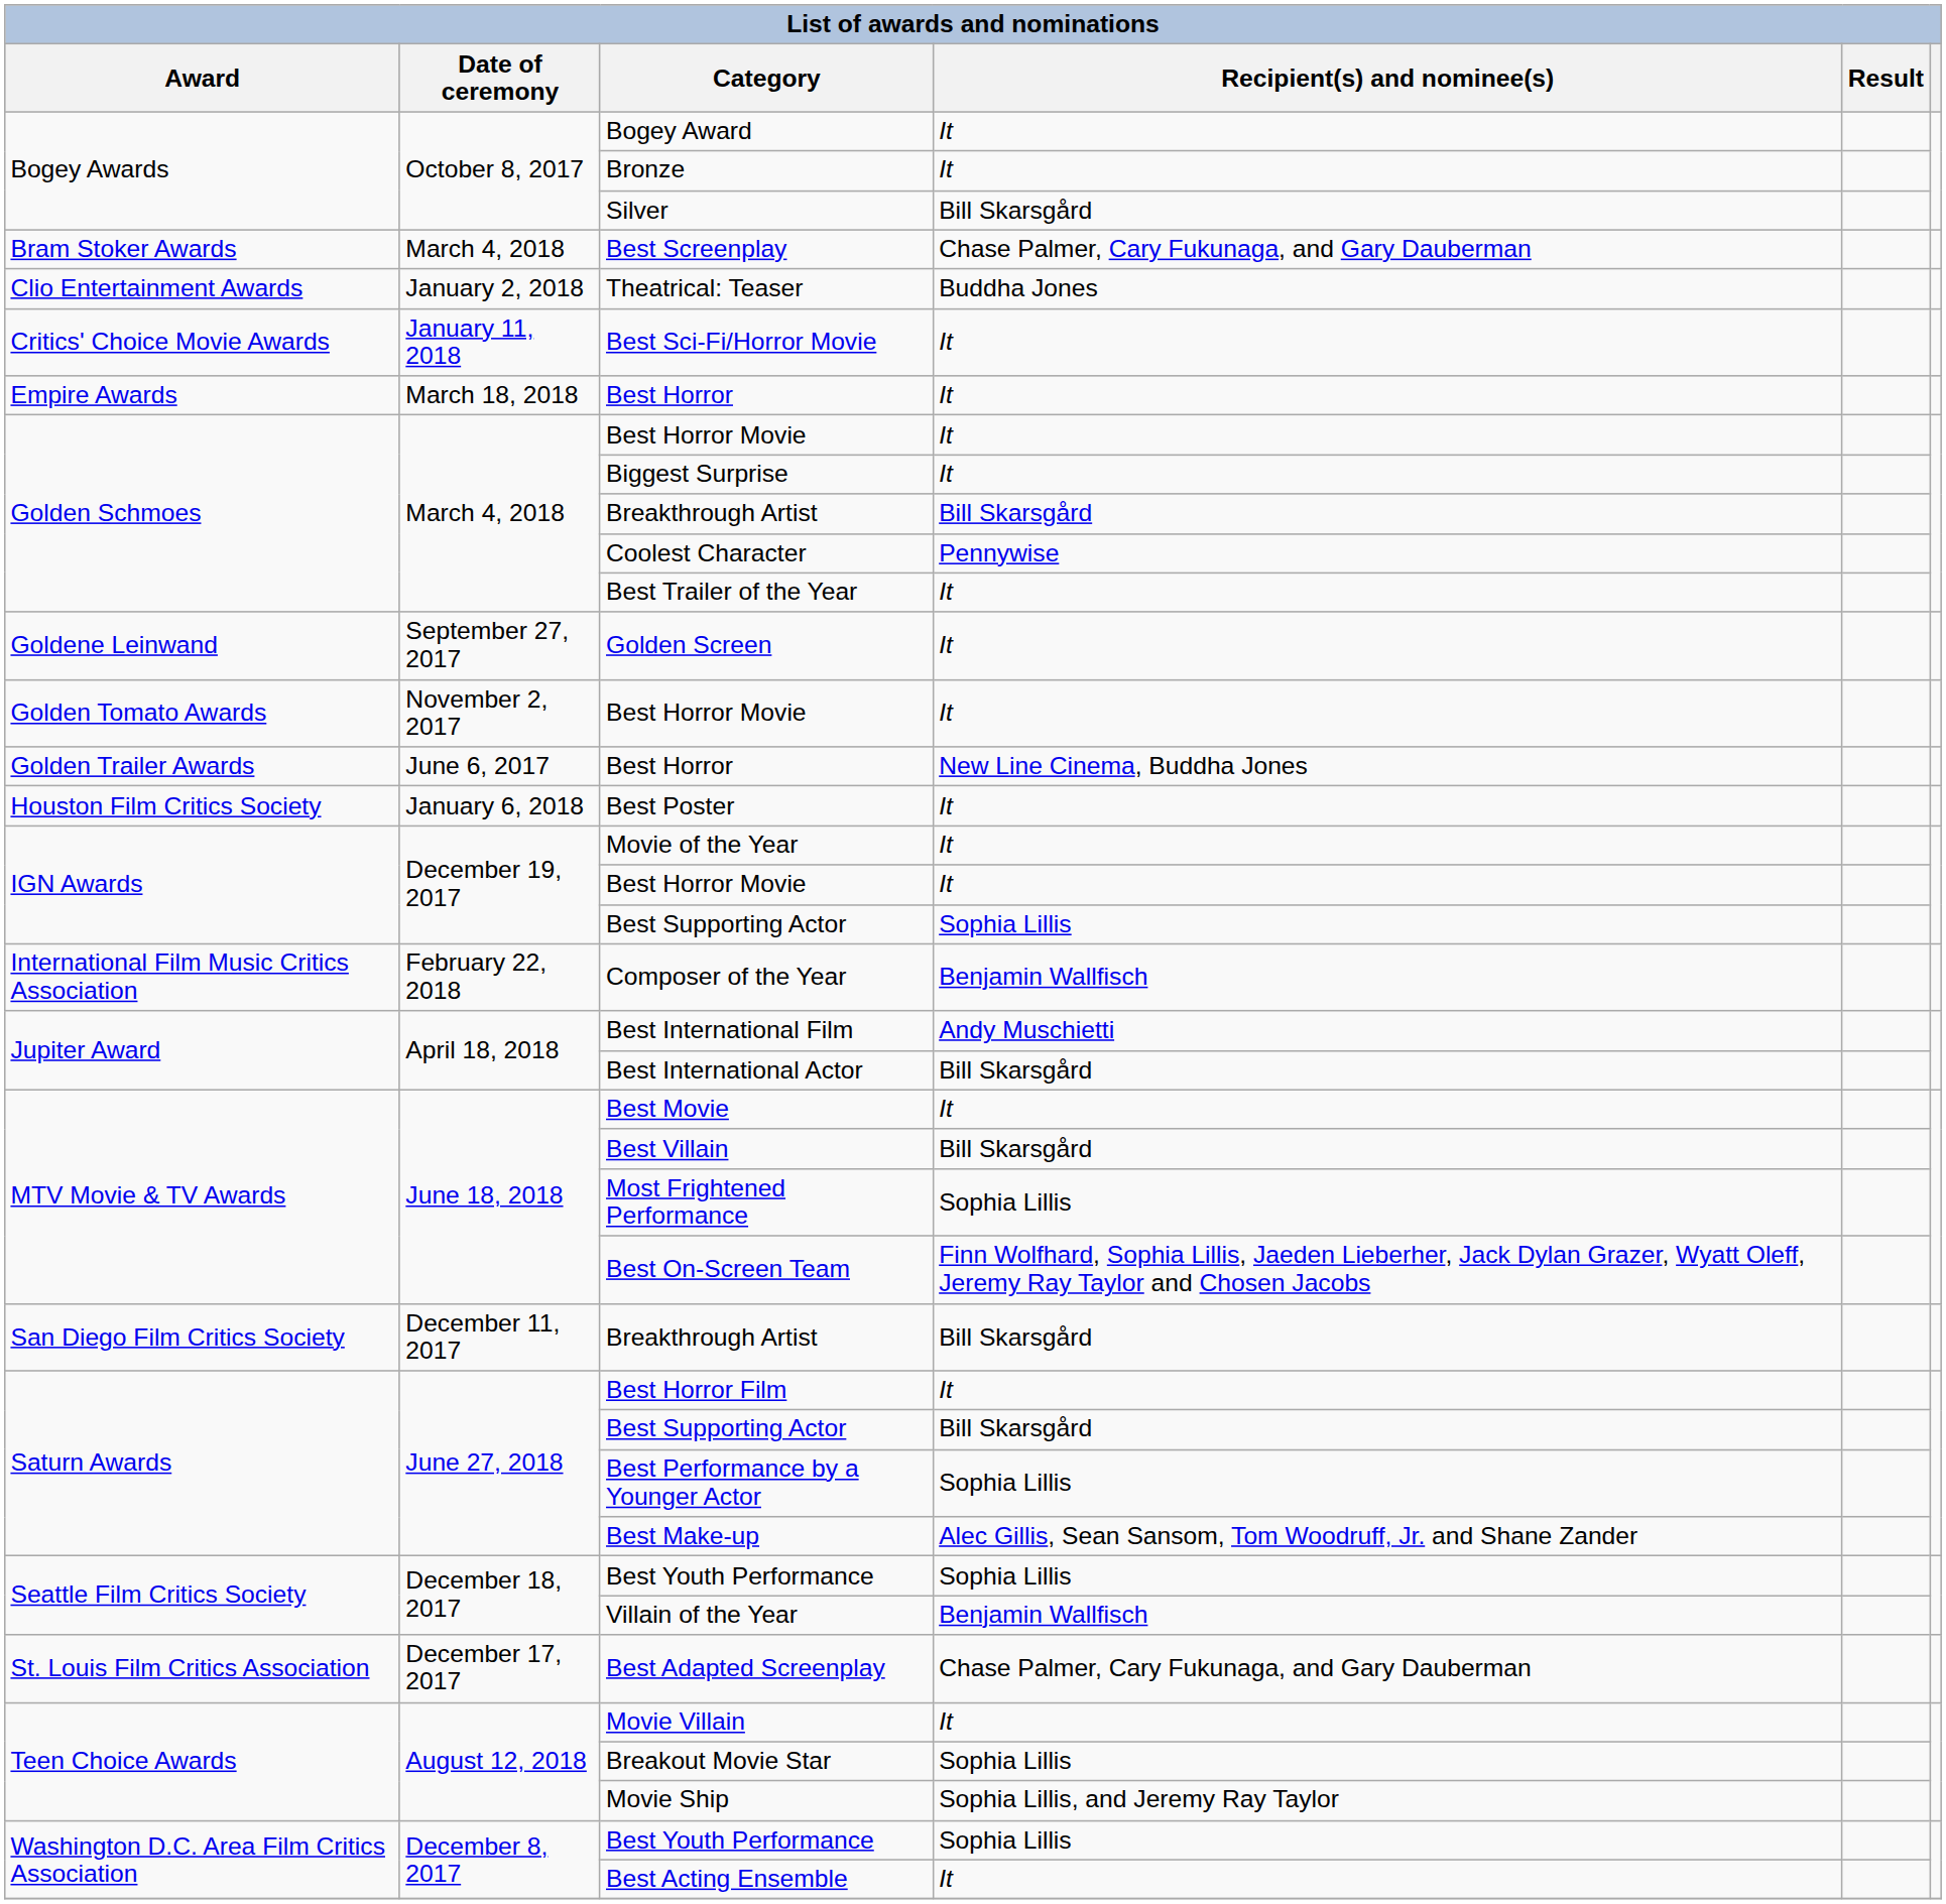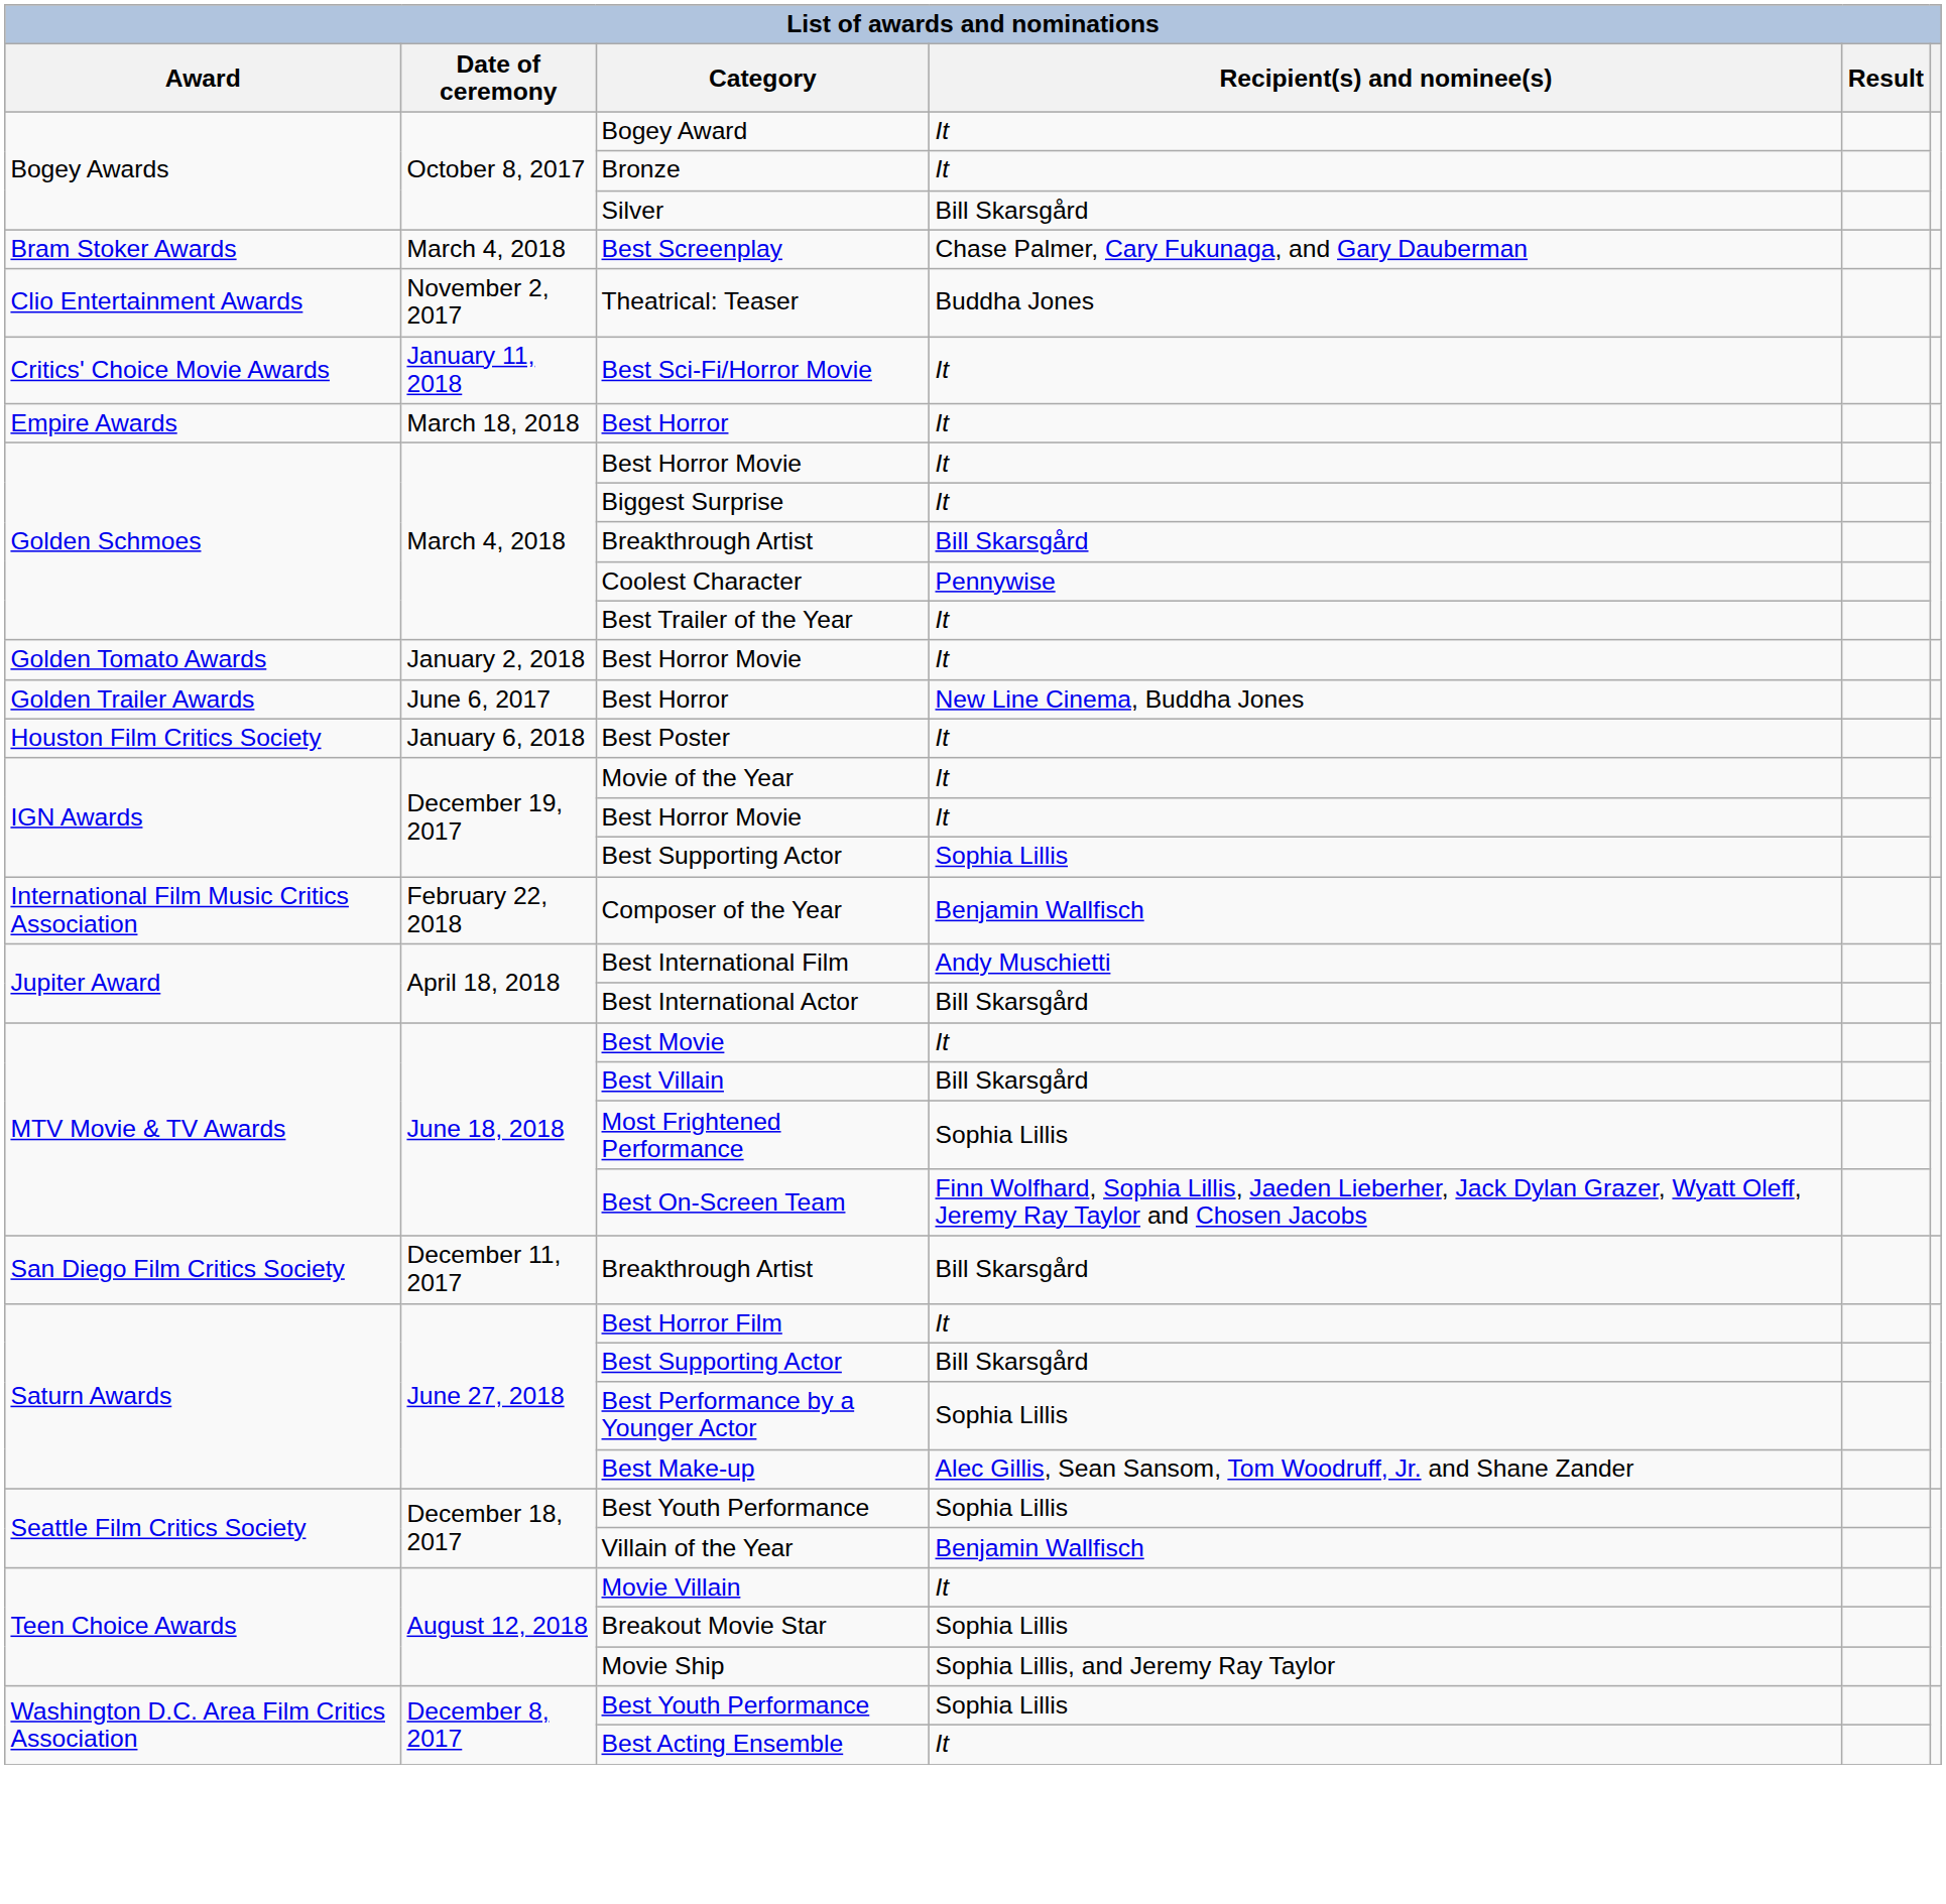 <table class="wikitable sortable">
 <tr style="background:#ccc; text-align:center;">
 <th colspan="6" style="background: LightSteelBlue;">List of awards and nominations</th>
 </tr>
 <tr style="background:#ccc; text-align:center;">
 <th scope="col">Award</th>
 <th scope="col">Date of ceremony</th>
 <th scope="col">Category</th>
 <th scope="col">Recipient(s) and nominee(s)</th>
 <th scope="col">Result</th>
 <th scope="col" class="unsortable"></th>
 </tr>
 <tr>
 <td rowspan="3">Bogey Awards</td>
 <td rowspan="3">October 8, 2017</td>
 <td>Bogey Award</td>
 <td><em>It</em></td>
 <td></td>
 <td rowspan="3"></td>
 </tr>
 <tr>
 <td>Bronze</td>
 <td><em>It</em></td>
 <td></td>
 </tr>
 <tr>
 <td>Silver</td>
 <td>Bill Skarsgård</td>
 <td></td>
 </tr>
 <tr>
 <td rowspan="1"><a href='#'>Bram Stoker Awards</a></td>
 <td>March 4, 2018</td>
 <td><a href='#'>Best Screenplay</a></td>
 <td>Chase Palmer, <a href='#'>Cary Fukunaga</a>, and <a href='#'>Gary Dauberman</a></td>
 <td></td>
 <td style="text-align:center;"><br></td>
 </tr>
 <tr>
 <td rowspan="1"><a href='#'>Clio Entertainment Awards</a></td>
-<td>January 2, 2018</td>
+<td>November 2, 2017</td>
 <td>Theatrical: Teaser</td>
 <td>Buddha Jones</td>
 <td></td>
 <td style="text-align:center;"></td>
 </tr>
 <tr>
 <td rowspan="1"><a href='#'>Critics' Choice Movie Awards</a></td>
 <td><a href='#'>January 11, 2018</a></td>
 <td><a href='#'>Best Sci-Fi/Horror Movie</a></td>
 <td><em>It</em></td>
 <td></td>
 <td style="text-align:center;"></td>
 </tr>
 <tr>
 <td rowspan="1"><a href='#'>Empire Awards</a></td>
 <td>March 18, 2018</td>
 <td><a href='#'>Best Horror</a></td>
 <td><em>It</em></td>
 <td></td>
 <td style="text-align:center;"></td>
 </tr>
 <tr>
 <td rowspan="5"><a href='#'>Golden Schmoes</a></td>
 <td rowspan="5">March 4, 2018</td>
 <td>Best Horror Movie</td>
 <td><em>It</em></td>
 <td></td>
 <td rowspan="5"></td>
 </tr>
 <tr>
 <td>Biggest Surprise</td>
 <td><em>It</em></td>
 <td></td>
 </tr>
 <tr>
 <td>Breakthrough Artist</td>
 <td><a href='#'>Bill Skarsgård</a></td>
 <td></td>
 </tr>
 <tr>
 <td>Coolest Character</td>
 <td><a href='#'>Pennywise</a></td>
 <td></td>
 </tr>
 <tr>
 <td>Best Trailer of the Year</td>
 <td><em>It</em></td>
 <td></td>
 </tr>
 <tr>
-<td rowspan="1"><a href='#'>Goldene Leinwand</a></td>
-<td>September 27, 2017</td>
-<td><a href='#'>Golden Screen</a></td>
-<td><em>It</em></td>
-<td></td>
-<td style="text-align:center;"></td>
-</tr>
-<tr>
 <td rowspan="1"><a href='#'>Golden Tomato Awards</a></td>
-<td>November 2, 2017</td>
+<td>January 2, 2018</td>
 <td>Best Horror Movie</td>
 <td><em>It</em></td>
 <td></td>
 <td style="text-align:center;"></td>
 </tr>
 <tr>
 <td rowspan="1"><a href='#'>Golden Trailer Awards</a></td>
 <td>June 6, 2017</td>
 <td>Best Horror</td>
 <td><a href='#'>New Line Cinema</a>, Buddha Jones</td>
 <td></td>
 <td style="text-align:center;"><br></td>
 </tr>
 <tr>
 <td rowspan="1"><a href='#'>Houston Film Critics Society</a></td>
 <td>January 6, 2018</td>
 <td>Best Poster</td>
 <td><em>It</em></td>
 <td></td>
 <td rowspan="1"></td>
 </tr>
 <tr>
 <td rowspan="3"><a href='#'>IGN Awards</a></td>
 <td rowspan="3">December 19, 2017</td>
 <td>Movie of the Year</td>
 <td><em>It</em></td>
 <td></td>
 <td rowspan="3"></td>
 </tr>
 <tr>
 <td>Best Horror Movie</td>
 <td><em>It</em></td>
 <td></td>
 </tr>
 <tr>
 <td>Best Supporting Actor</td>
 <td><a href='#'>Sophia Lillis</a></td>
 <td></td>
 </tr>
 <tr>
 <td rowspan="1"><a href='#'>International Film Music Critics Association</a></td>
 <td>February 22, 2018</td>
 <td>Composer of the Year</td>
 <td><a href='#'>Benjamin Wallfisch</a> </td>
 <td></td>
 <td style="text-align:center;"></td>
 </tr>
 <tr>
 <td rowspan="2"><a href='#'>Jupiter Award</a></td>
 <td rowspan="2">April 18, 2018</td>
 <td>Best International Film</td>
 <td><a href='#'>Andy Muschietti</a></td>
 <td></td>
 <td rowspan="2"><br></td>
 </tr>
 <tr>
 <td>Best International Actor</td>
 <td>Bill Skarsgård</td>
 <td></td>
 </tr>
 <tr>
 <td rowspan="4"><a href='#'>MTV Movie & TV Awards</a></td>
 <td rowspan="4"><a href='#'>June 18, 2018</a></td>
 <td><a href='#'>Best Movie</a></td>
 <td><em>It</em></td>
 <td></td>
 <td rowspan="4"></td>
 </tr>
 <tr>
 <td><a href='#'>Best Villain</a></td>
 <td>Bill Skarsgård</td>
 <td></td>
 </tr>
 <tr>
 <td><a href='#'>Most Frightened Performance</a></td>
 <td>Sophia Lillis</td>
 <td></td>
 </tr>
 <tr>
 <td><a href='#'>Best On-Screen Team</a></td>
 <td><a href='#'>Finn Wolfhard</a>, <a href='#'>Sophia Lillis</a>, <a href='#'>Jaeden Lieberher</a>, <a href='#'>Jack Dylan Grazer</a>, <a href='#'>Wyatt Oleff</a>, <a href='#'>Jeremy Ray Taylor</a> and <a href='#'>Chosen Jacobs</a></td>
 <td></td>
 </tr>
 <tr>
 <td rowspan="1"><a href='#'>San Diego Film Critics Society</a></td>
 <td>December 11, 2017</td>
 <td>Breakthrough Artist</td>
 <td>Bill Skarsgård</td>
 <td></td>
 <td style="text-align:center;"><br></td>
 </tr>
 <tr>
 <td rowspan="4"><a href='#'>Saturn Awards</a></td>
 <td rowspan="4"><a href='#'>June 27, 2018</a></td>
 <td><a href='#'>Best Horror Film</a></td>
 <td><em>It</em></td>
 <td></td>
 <td rowspan="4"></td>
 </tr>
 <tr>
 <td><a href='#'>Best Supporting Actor</a></td>
 <td>Bill Skarsgård</td>
 <td></td>
 </tr>
 <tr>
 <td><a href='#'>Best Performance by a Younger Actor</a></td>
 <td>Sophia Lillis</td>
 <td></td>
 </tr>
 <tr>
 <td><a href='#'>Best Make-up</a></td>
 <td><a href='#'>Alec Gillis</a>, Sean Sansom, <a href='#'>Tom Woodruff, Jr.</a> and Shane Zander</td>
 <td></td>
 </tr>
 <tr>
 <td rowspan="2"><a href='#'>Seattle Film Critics Society</a></td>
 <td rowspan="2">December 18, 2017</td>
 <td>Best Youth Performance</td>
 <td>Sophia Lillis</td>
 <td></td>
 <td rowspan="2"></td>
 </tr>
 <tr>
 <td>Villain of the Year</td>
 <td><a href='#'>Benjamin Wallfisch</a> </td>
 <td></td>
 </tr>
 <tr>
-<td rowspan="1"><a href='#'>St. Louis Film Critics Association</a></td>
-<td>December 17, 2017</td>
-<td><a href='#'>Best Adapted Screenplay</a></td>
-<td>Chase Palmer, Cary Fukunaga, and Gary Dauberman</td>
-<td></td>
-<td style="text-align:center;"></td>
-</tr>
-<tr>
 <td rowspan="3"><a href='#'>Teen Choice Awards</a></td>
 <td rowspan="3"><a href='#'>August 12, 2018</a></td>
 <td><a href='#'>Movie Villain</a></td>
 <td><em>It</em></td>
 <td></td>
 <td rowspan="3"></td>
 </tr>
 <tr>
 <td>Breakout Movie Star</td>
 <td>Sophia Lillis</td>
 <td></td>
 </tr>
 <tr>
 <td>Movie Ship</td>
 <td>Sophia Lillis, and Jeremy Ray Taylor</td>
 <td></td>
 </tr>
 <tr>
 <td rowspan="2"><a href='#'>Washington D.C. Area Film Critics Association</a></td>
 <td rowspan="2"><a href='#'>December 8, 2017</a></td>
 <td><a href='#'>Best Youth Performance</a></td>
 <td>Sophia Lillis</td>
 <td></td>
 <td rowspan="2"></td>
 </tr>
 <tr>
 <td><a href='#'>Best Acting Ensemble</a></td>
 <td><em>It</em></td>
 <td></td>
 </tr>
 <tr>
 </tr>
 </table>
